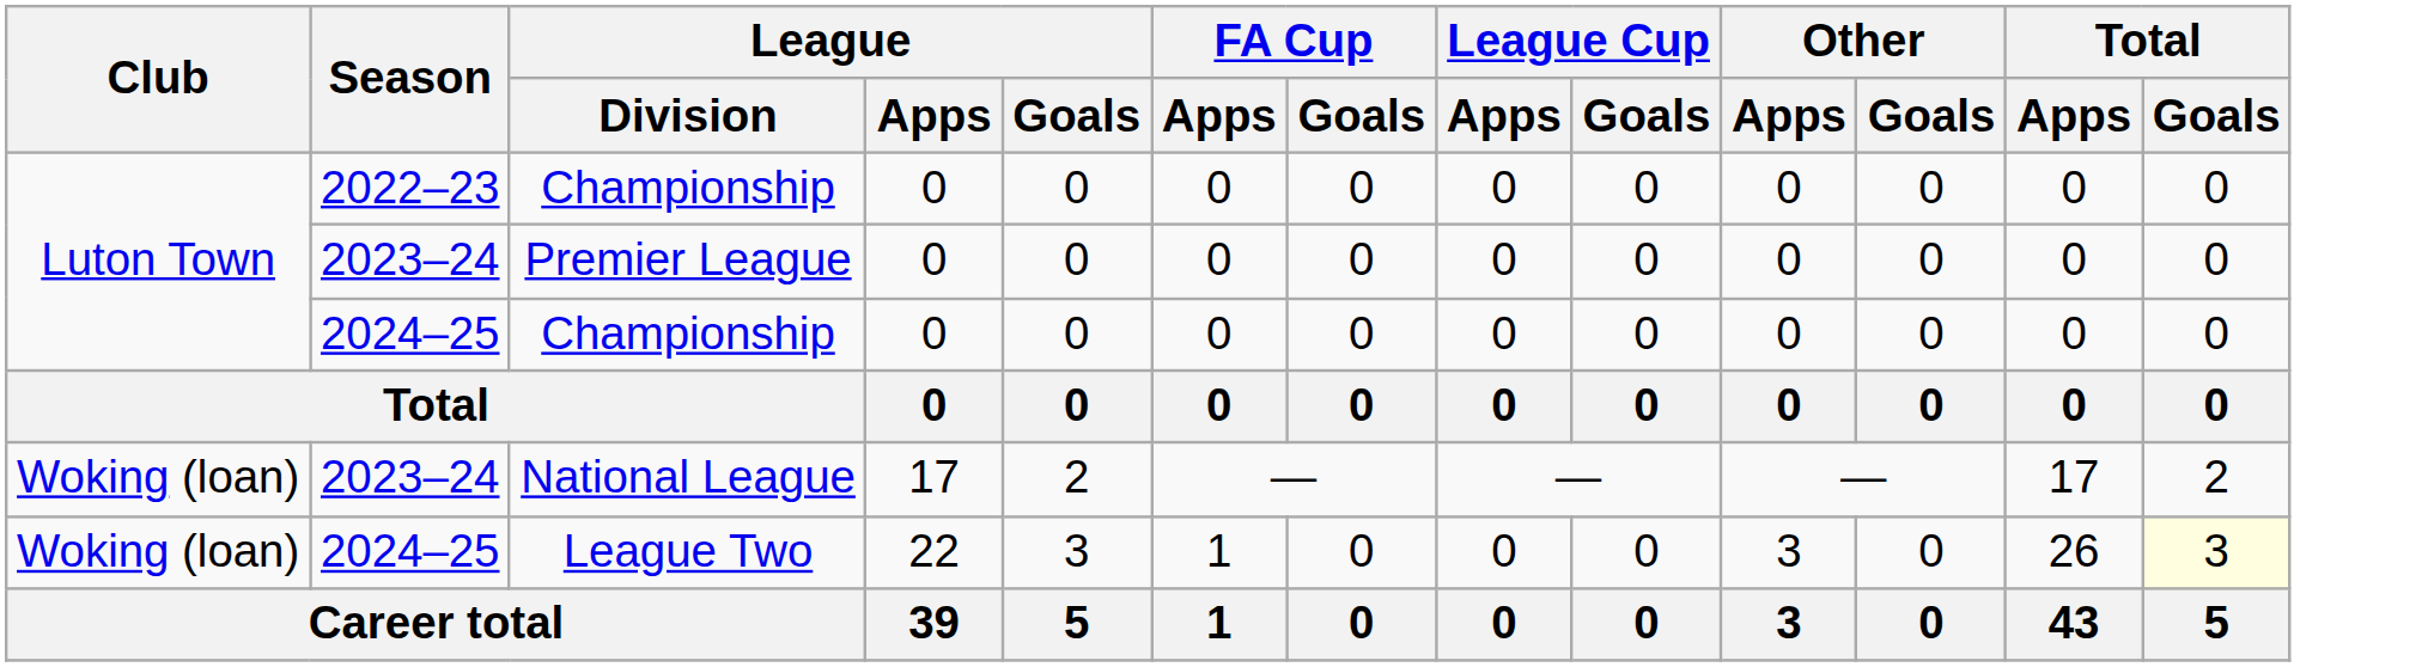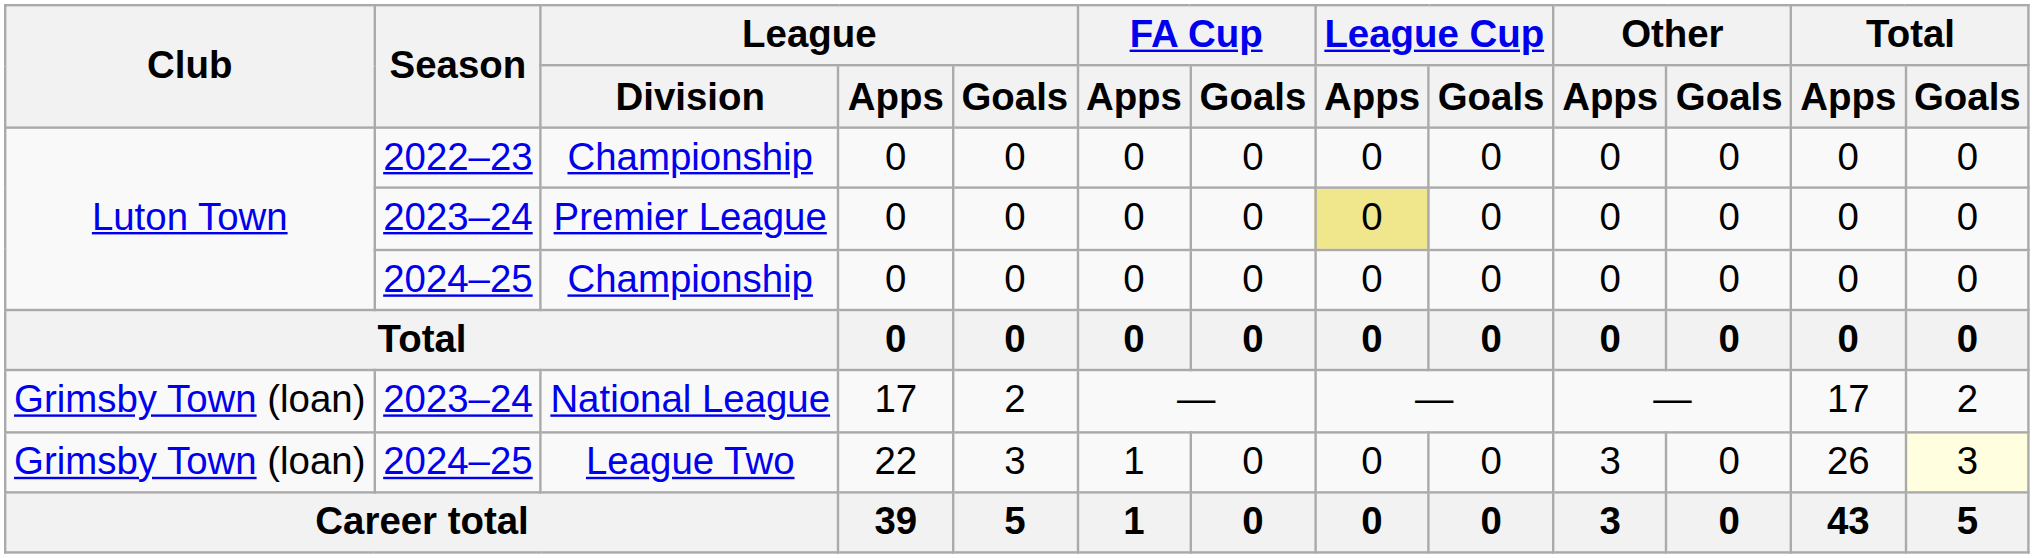 <table class="wikitable" style="text-align: center">
 <tr>
 <th rowspan="2">Club</th>
 <th rowspan="2">Season</th>
 <th colspan="3">League</th>
 <th colspan="2"><a href='#'>FA Cup</a></th>
 <th colspan="2"><a href='#'>League Cup</a></th>
 <th colspan="2">Other</th>
 <th colspan="2">Total</th>
 </tr>
 <tr>
 <th>Division</th>
 <th>Apps</th>
 <th>Goals</th>
 <th>Apps</th>
 <th>Goals</th>
 <th>Apps</th>
 <th>Goals</th>
 <th>Apps</th>
 <th>Goals</th>
 <th>Apps</th>
 <th>Goals</th>
 </tr>
 <tr>
 <td rowspan="3"><a href='#'>Luton Town</a></td>
 <td><a href='#'>2022–23</a></td>
 <td><a href='#'>Championship</a></td>
 <td>0</td>
 <td>0</td>
 <td>0</td>
 <td>0</td>
 <td>0</td>
 <td>0</td>
 <td>0</td>
 <td>0</td>
 <td>0</td>
 <td>0</td>
 </tr>
 <tr>
 <td><a href='#'>2023–24</a></td>
 <td><a href='#'>Premier League</a></td>
 <td>0</td>
 <td>0</td>
 <td>0</td>
 <td>0</td>
-<td>0</td>
+<td style="background: khaki;">0</td>
 <td>0</td>
 <td>0</td>
 <td>0</td>
 <td>0</td>
 <td>0</td>
 </tr>
 <tr>
 <td><a href='#'>2024–25</a></td>
 <td><a href='#'>Championship</a></td>
 <td>0</td>
 <td>0</td>
 <td>0</td>
 <td>0</td>
 <td>0</td>
 <td>0</td>
 <td>0</td>
 <td>0</td>
 <td>0</td>
 <td>0</td>
 </tr>
 <tr>
 <th colspan="3">Total</th>
 <th>0</th>
 <th>0</th>
 <th>0</th>
 <th>0</th>
 <th>0</th>
 <th>0</th>
 <th>0</th>
 <th>0</th>
 <th>0</th>
 <th>0</th>
 </tr>
 <tr>
-<td><a href='#'>Woking</a> (loan)</td>
+<td><a href='#'>Grimsby Town</a> (loan)</td>
 <td><a href='#'>2023–24</a></td>
 <td><a href='#'>National League</a></td>
 <td>17</td>
 <td>2</td>
 <td colspan=2>—</td>
 <td colspan=2>—</td>
 <td colspan=2>—</td>
 <td>17</td>
 <td>2</td>
 </tr>
 <tr>
-<td><a href='#'>Woking</a> (loan)</td>
+<td><a href='#'>Grimsby Town</a> (loan)</td>
 <td><a href='#'>2024–25</a></td>
 <td><a href='#'>League Two</a></td>
 <td>22</td>
 <td>3</td>
 <td>1</td>
 <td>0</td>
 <td>0</td>
 <td>0</td>
 <td>3</td>
 <td>0</td>
 <td>26</td>
 <td style="background: lightyellow;">3</td>
 </tr>
 <tr>
 <th colspan="3">Career total</th>
 <th>39</th>
 <th>5</th>
 <th>1</th>
 <th>0</th>
 <th>0</th>
 <th>0</th>
 <th>3</th>
 <th>0</th>
 <th>43</th>
 <th>5</th>
 </tr>
 </table>
